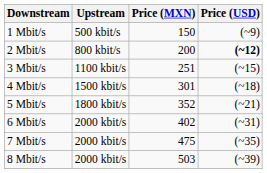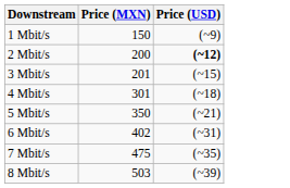 <table class="wikitable">
 <tr>
 <th>Downstream</th>
-<th>Upstream</th>
 <th>Price (<a href='#'>MXN</a>)</th>
 <th>Price (<a href='#'>USD</a>)</th>
 </tr>
 <tr>
 <td>1 Mbit/s</td>
-<td>500 kbit/s</td>
 <td ALIGN="RIGHT">150</td>
 <td ALIGN="RIGHT">(~9)</td>
 </tr>
 <tr>
 <td>2 Mbit/s</td>
-<td>800 kbit/s</td>
 <td ALIGN="RIGHT">200</td>
 <td ALIGN="RIGHT"><strong>(~12)</strong></td>
 </tr>
 <tr>
 <td>3 Mbit/s</td>
-<td>1100 kbit/s</td>
-<td ALIGN="RIGHT">251</td>
+<td ALIGN="RIGHT">201</td>
 <td ALIGN="RIGHT">(~15)</td>
 </tr>
 <tr>
 <td>4 Mbit/s</td>
-<td>1500 kbit/s</td>
 <td ALIGN="RIGHT">301</td>
 <td ALIGN="RIGHT">(~18)</td>
 </tr>
 <tr>
 <td>5 Mbit/s</td>
-<td>1800 kbit/s</td>
-<td ALIGN="RIGHT">352</td>
+<td ALIGN="RIGHT">350</td>
 <td ALIGN="RIGHT">(~21)</td>
 </tr>
 <tr>
 <td>6 Mbit/s</td>
-<td>2000 kbit/s</td>
 <td ALIGN="RIGHT">402</td>
 <td ALIGN="RIGHT">(~31)</td>
 </tr>
 <tr>
 <td>7 Mbit/s</td>
-<td>2000 kbit/s</td>
 <td ALIGN="RIGHT">475</td>
 <td ALIGN="RIGHT">(~35)</td>
 </tr>
 <tr>
 <td>8 Mbit/s</td>
-<td>2000 kbit/s</td>
 <td ALIGN="RIGHT">503</td>
 <td ALIGN="RIGHT">(~39)</td>
 </tr>
 </table>
